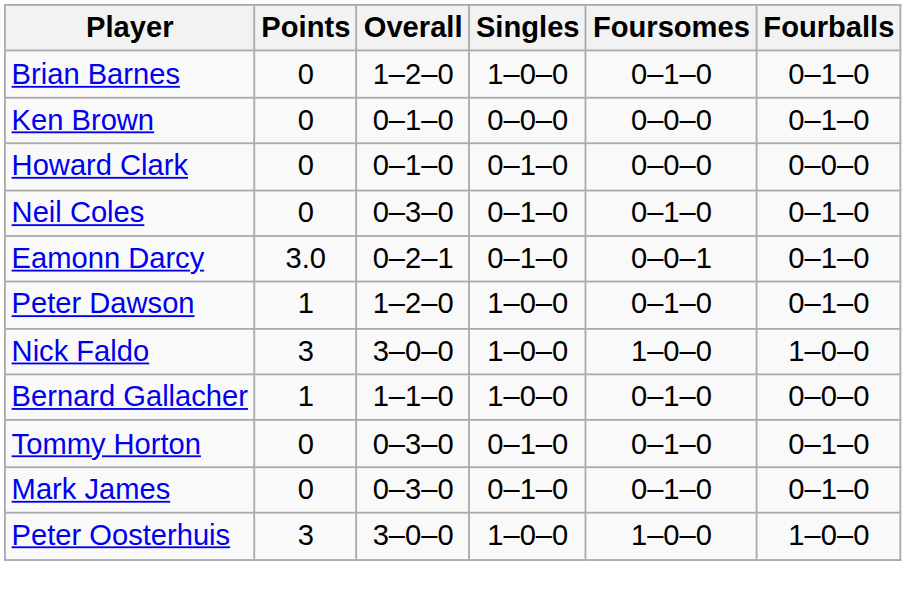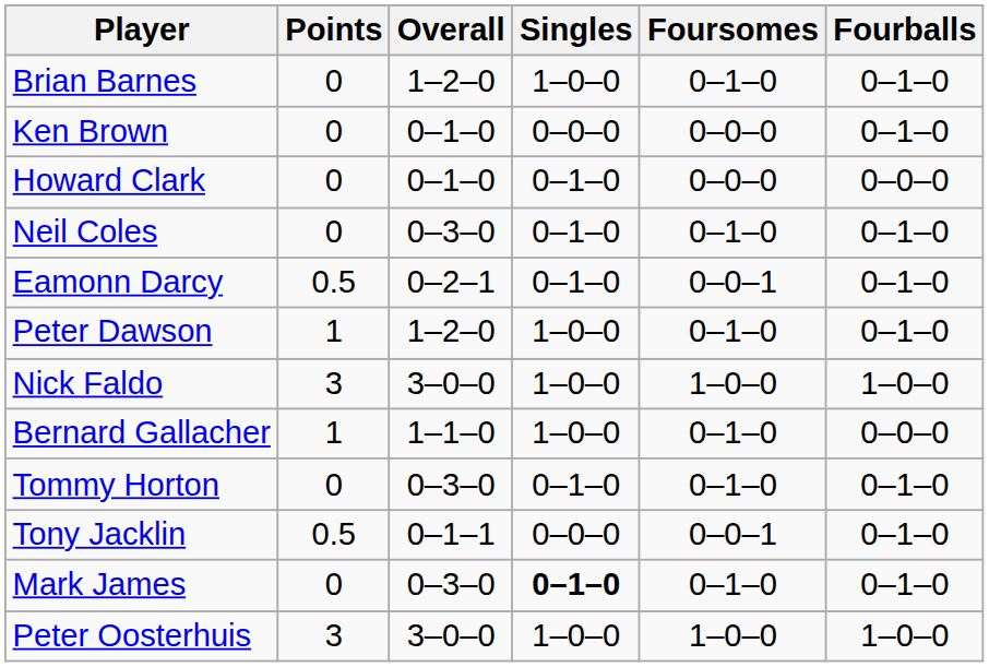 <table class="wikitable sortable" style="text-align:center">
 <tr>
 <th>Player</th>
 <th>Points</th>
 <th>Overall</th>
 <th>Singles</th>
 <th>Foursomes</th>
 <th>Fourballs</th>
 </tr>
 <tr>
 <td align=left><a href='#'>Brian Barnes</a></td>
 <td>0</td>
 <td>1–2–0</td>
 <td>1–0–0</td>
 <td>0–1–0</td>
 <td>0–1–0</td>
 </tr>
 <tr>
 <td align=left><a href='#'>Ken Brown</a></td>
 <td>0</td>
 <td>0–1–0</td>
 <td>0–0–0</td>
 <td>0–0–0</td>
 <td>0–1–0</td>
 </tr>
 <tr>
 <td align=left><a href='#'>Howard Clark</a></td>
 <td>0</td>
 <td>0–1–0</td>
 <td>0–1–0</td>
 <td>0–0–0</td>
 <td>0–0–0</td>
 </tr>
 <tr>
 <td align=left><a href='#'>Neil Coles</a></td>
 <td>0</td>
 <td>0–3–0</td>
 <td>0–1–0</td>
 <td>0–1–0</td>
 <td>0–1–0</td>
 </tr>
 <tr>
 <td align=left><a href='#'>Eamonn Darcy</a></td>
-<td>3.0</td>
+<td>0.5</td>
 <td>0–2–1</td>
 <td>0–1–0</td>
 <td>0–0–1</td>
 <td>0–1–0</td>
 </tr>
 <tr>
 <td align=left><a href='#'>Peter Dawson</a></td>
 <td>1</td>
 <td>1–2–0</td>
 <td>1–0–0</td>
 <td>0–1–0</td>
 <td>0–1–0</td>
 </tr>
 <tr>
 <td align=left><a href='#'>Nick Faldo</a></td>
 <td>3</td>
 <td>3–0–0</td>
 <td>1–0–0</td>
 <td>1–0–0</td>
 <td>1–0–0</td>
 </tr>
 <tr>
 <td align=left><a href='#'>Bernard Gallacher</a></td>
 <td>1</td>
 <td>1–1–0</td>
 <td>1–0–0</td>
 <td>0–1–0</td>
 <td>0–0–0</td>
 </tr>
 <tr>
 <td align=left><a href='#'>Tommy Horton</a></td>
 <td>0</td>
 <td>0–3–0</td>
 <td>0–1–0</td>
 <td>0–1–0</td>
 <td>0–1–0</td>
 </tr>
 <tr>
+<td align=left><a href='#'>Tony Jacklin</a></td>
+<td>0.5</td>
+<td>0–1–1</td>
+<td>0–0–0</td>
+<td>0–0–1</td>
+<td>0–1–0</td>
+</tr>
+<tr>
 <td align=left><a href='#'>Mark James</a></td>
 <td>0</td>
 <td>0–3–0</td>
-<td>0–1–0</td>
+<td><strong>0–1–0</strong></td>
 <td>0–1–0</td>
 <td>0–1–0</td>
 </tr>
 <tr>
 <td align=left><a href='#'>Peter Oosterhuis</a></td>
 <td>3</td>
 <td>3–0–0</td>
 <td>1–0–0</td>
 <td>1–0–0</td>
 <td>1–0–0</td>
 </tr>
 </table>
